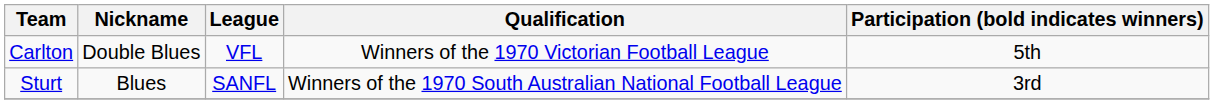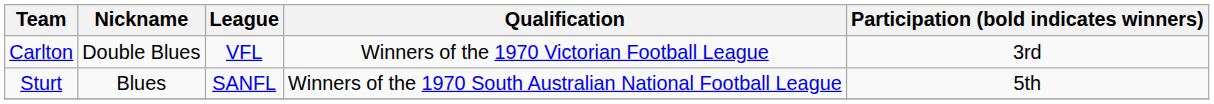 <table class="wikitable" style="text-align:center">
 <tr>
 <th>Team</th>
 <th>Nickname</th>
 <th>League</th>
 <th>Qualification</th>
 <th>Participation (bold indicates winners)</th>
 </tr>
 <tr>
 <td><a href='#'>Carlton</a></td>
 <td>Double Blues</td>
 <td><a href='#'>VFL</a></td>
 <td>Winners of the <a href='#'>1970 Victorian Football League</a></td>
-<td>5th </td>
+<td>3rd </td>
 </tr>
 <tr>
 <td><a href='#'>Sturt</a></td>
 <td>Blues</td>
 <td><a href='#'>SANFL</a></td>
 <td>Winners of the <a href='#'>1970 South Australian National Football League</a></td>
-<td>3rd </td>
+<td>5th </td>
 </tr>
 <tr>
 </tr>
 </table>
